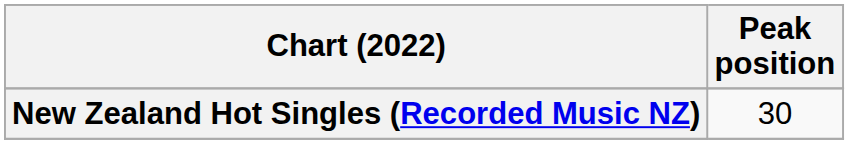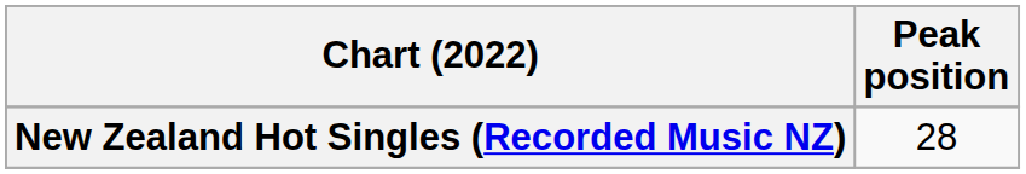 <table class="wikitable sortable plainrowheaders" style="text-align:center">
 <tr>
 <th scope="col">Chart (2022)</th>
 <th scope="col">Peak<br>position</th>
 </tr>
 <tr>
 </tr>
 <tr>
 <th scope="row">New Zealand Hot Singles (<a href='#'>Recorded Music NZ</a>)</th>
-<td>30</td>
+<td>28</td>
 </tr>
 <tr>
 </tr>
 </table>
